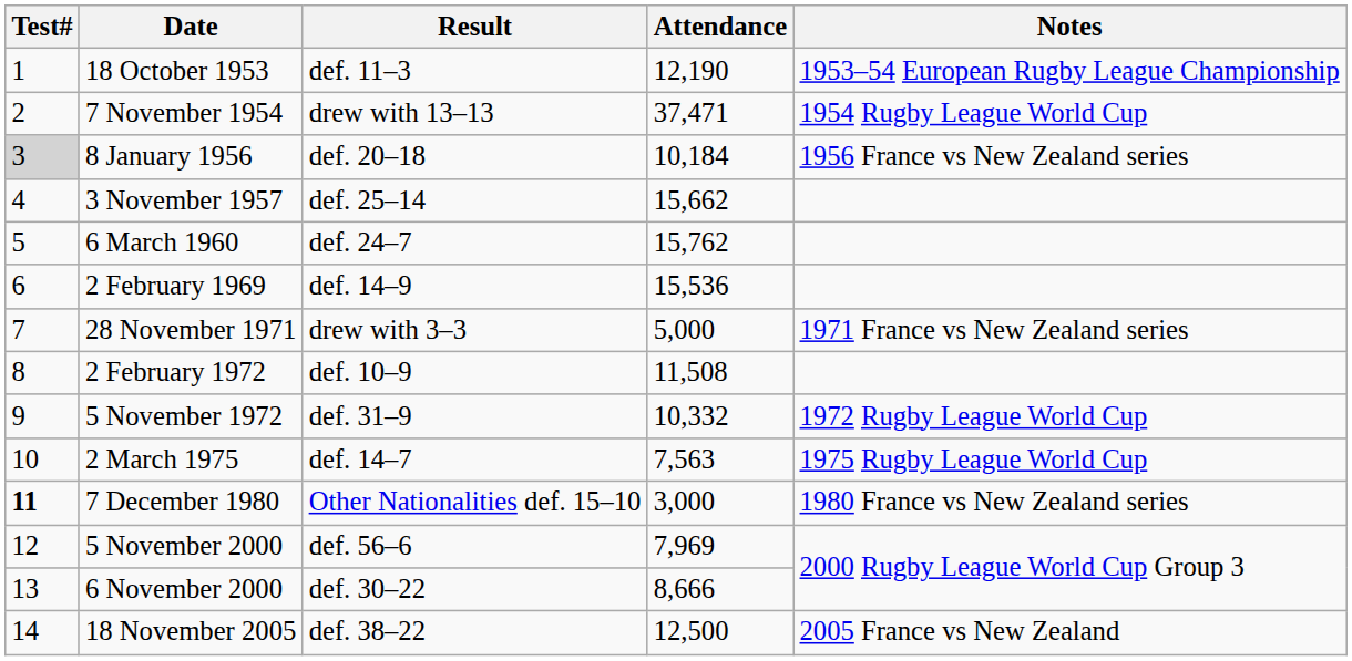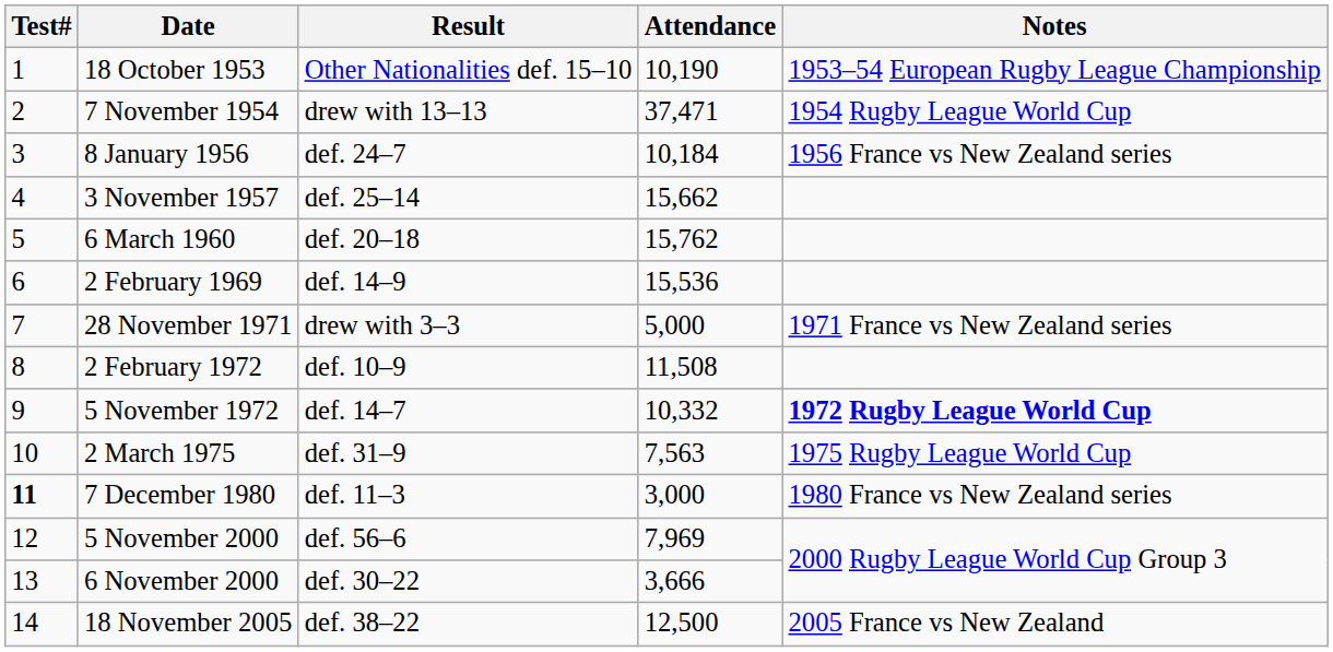 <table class="wikitable">
 <tr>
 <th>Test#</th>
 <th>Date</th>
 <th>Result</th>
 <th>Attendance</th>
 <th>Notes</th>
 </tr>
 <tr>
 <td>1</td>
 <td>18 October 1953</td>
-<td> def.  11–3</td>
-<td>12,190</td>
+<td><a href='#'>Other Nationalities</a> def.  15–10</td>
+<td>10,190</td>
 <td><a href='#'>1953–54</a> <a href='#'>European Rugby League Championship</a></td>
 </tr>
 <tr>
 <td>2</td>
 <td>7 November 1954</td>
 <td> drew with  13–13</td>
 <td>37,471</td>
 <td><a href='#'>1954</a> <a href='#'>Rugby League World Cup</a></td>
 </tr>
 <tr>
-<td style="background: lightgrey;">3</td>
+<td>3</td>
 <td>8 January 1956</td>
-<td> def.  20–18</td>
+<td> def.  24–7</td>
 <td>10,184</td>
 <td><a href='#'>1956</a> France vs New Zealand series</td>
 </tr>
 <tr>
 <td>4</td>
 <td>3 November 1957</td>
 <td> def.  25–14</td>
 <td>15,662</td>
 <td></td>
 </tr>
 <tr>
 <td>5</td>
 <td>6 March 1960</td>
-<td> def.  24–7</td>
+<td> def.  20–18</td>
 <td>15,762</td>
 <td></td>
 </tr>
 <tr>
 <td>6</td>
 <td>2 February 1969</td>
 <td> def.  14–9</td>
 <td>15,536</td>
 <td></td>
 </tr>
 <tr>
 <td>7</td>
 <td>28 November 1971</td>
 <td> drew with  3–3</td>
 <td>5,000</td>
 <td><a href='#'>1971</a> France vs New Zealand series</td>
 </tr>
 <tr>
 <td>8</td>
 <td>2 February 1972</td>
 <td> def.  10–9</td>
 <td>11,508</td>
 <td></td>
 </tr>
 <tr>
 <td>9</td>
 <td>5 November 1972</td>
-<td> def.  31–9</td>
+<td> def.  14–7</td>
 <td>10,332</td>
-<td><a href='#'>1972</a> <a href='#'>Rugby League World Cup</a></td>
+<td><strong><a href='#'>1972</a> <a href='#'>Rugby League World Cup</a></strong></td>
 </tr>
 <tr>
 <td>10</td>
 <td>2 March 1975</td>
-<td> def.  14–7</td>
+<td> def.  31–9</td>
 <td>7,563</td>
 <td><a href='#'>1975</a> <a href='#'>Rugby League World Cup</a></td>
 </tr>
 <tr>
 <td><strong>11</strong></td>
 <td>7 December 1980</td>
-<td><a href='#'>Other Nationalities</a> def.  15–10</td>
+<td> def.  11–3</td>
 <td>3,000</td>
 <td><a href='#'>1980</a> France vs New Zealand series</td>
 </tr>
 <tr>
 <td>12</td>
 <td>5 November 2000</td>
 <td> def.  56–6</td>
 <td>7,969</td>
 <td rowspan=2><a href='#'>2000</a> <a href='#'>Rugby League World Cup</a> Group 3</td>
 </tr>
 <tr>
 <td>13</td>
 <td>6 November 2000</td>
 <td> def.  30–22</td>
-<td>8,666</td>
+<td>3,666</td>
 </tr>
 <tr>
 <td>14</td>
 <td>18 November 2005</td>
 <td> def.  38–22</td>
 <td>12,500</td>
 <td><a href='#'>2005</a> France vs New Zealand</td>
 </tr>
 </table>
